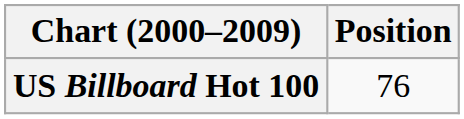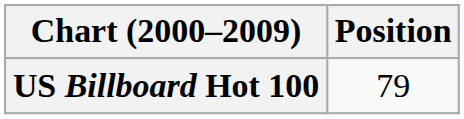 <table class="wikitable plainrowheaders">
 <tr>
 <th>Chart (2000–2009)</th>
 <th>Position</th>
 </tr>
 <tr>
 <th scope="row">US <em>Billboard</em> Hot 100</th>
-<td align="center">76</td>
+<td align="center">79</td>
 </tr>
 </table>
